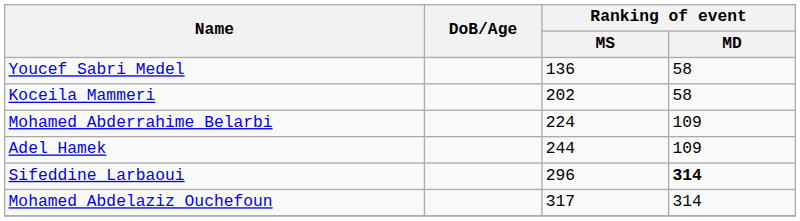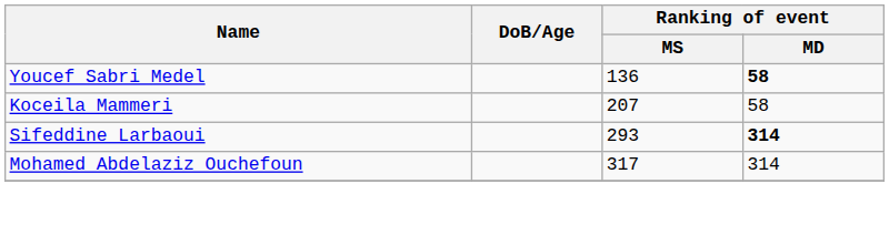 <table class="wikitable"  style="width:600px; font-size:95%;">
 <tr>
 <th align="left" rowspan="2">Name</th>
 <th align="left" rowspan="2">DoB/Age</th>
 <th align="center" colspan="2">Ranking of event</th>
 </tr>
 <tr>
 <th align="center">MS</th>
 <th align="center">MD</th>
 </tr>
 <tr>
 <td align="left"><a href='#'>Youcef Sabri Medel</a></td>
 <td align="left"></td>
 <td>136</td>
-<td>58</td>
+<td><strong>58</strong></td>
 </tr>
 <tr>
 <td align="left"><a href='#'>Koceila Mammeri</a></td>
 <td align="left"></td>
-<td>202</td>
+<td>207</td>
 <td>58</td>
-</tr>
-<tr>
-<td align="left"><a href='#'>Mohamed Abderrahime Belarbi</a></td>
-<td align="left"></td>
-<td>224</td>
-<td>109</td>
-</tr>
-<tr>
-<td align="left"><a href='#'>Adel Hamek</a></td>
-<td align="left"></td>
-<td>244</td>
-<td>109</td>
 </tr>
 <tr>
 <td align="left"><a href='#'>Sifeddine Larbaoui</a></td>
 <td align="left"></td>
-<td>296</td>
+<td>293</td>
 <td><strong>314</strong></td>
 </tr>
 <tr>
 <td align="left"><a href='#'>Mohamed Abdelaziz Ouchefoun</a></td>
 <td align="left"></td>
 <td>317</td>
 <td>314</td>
 </tr>
 <tr>
 </tr>
 </table>
